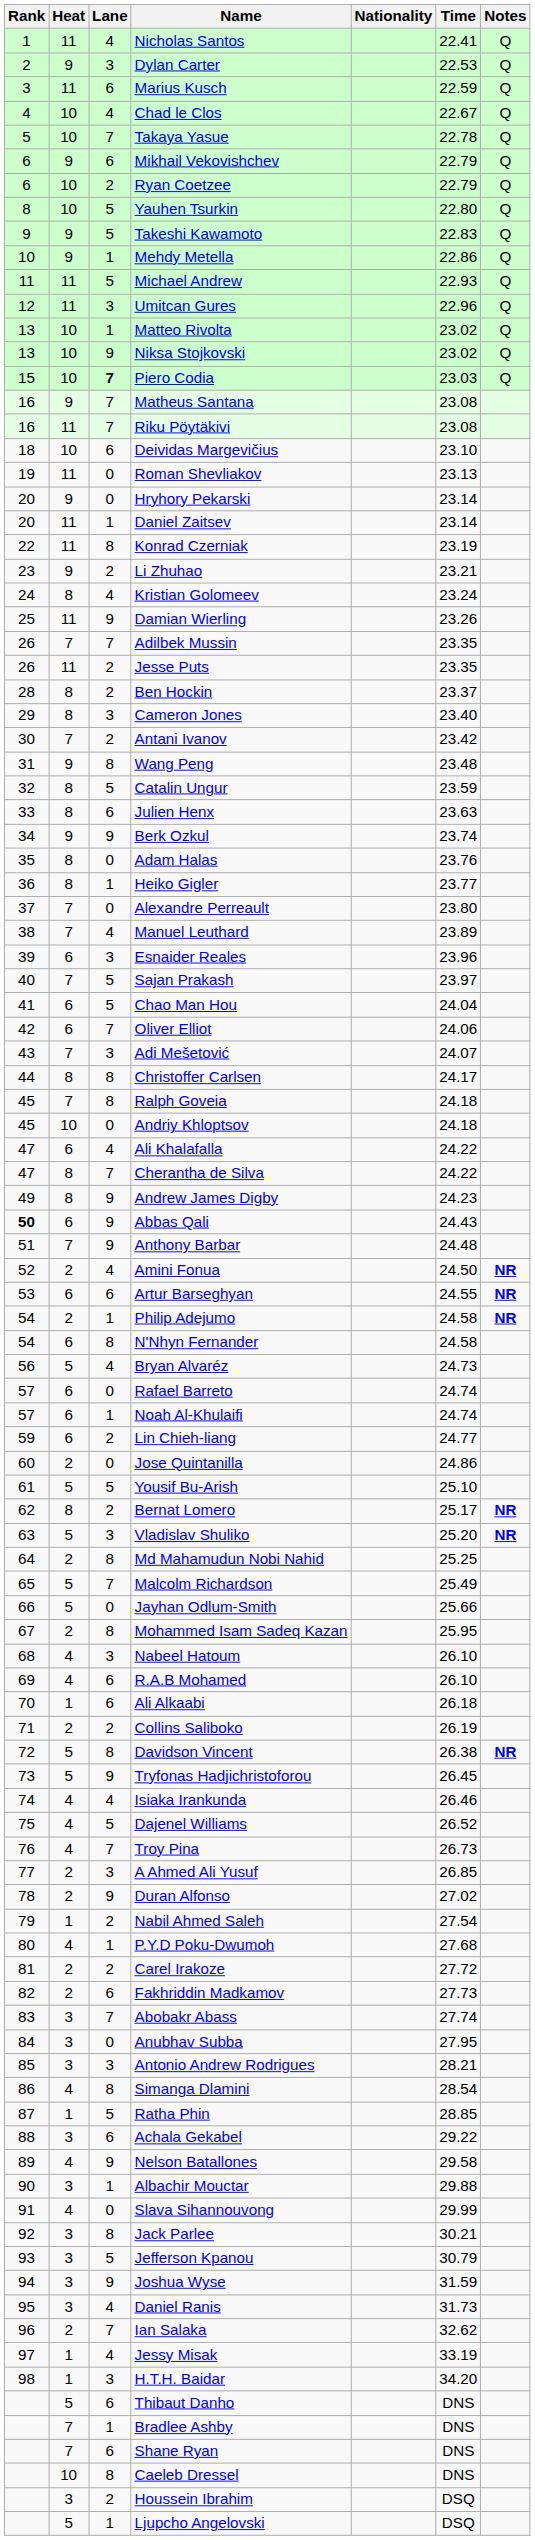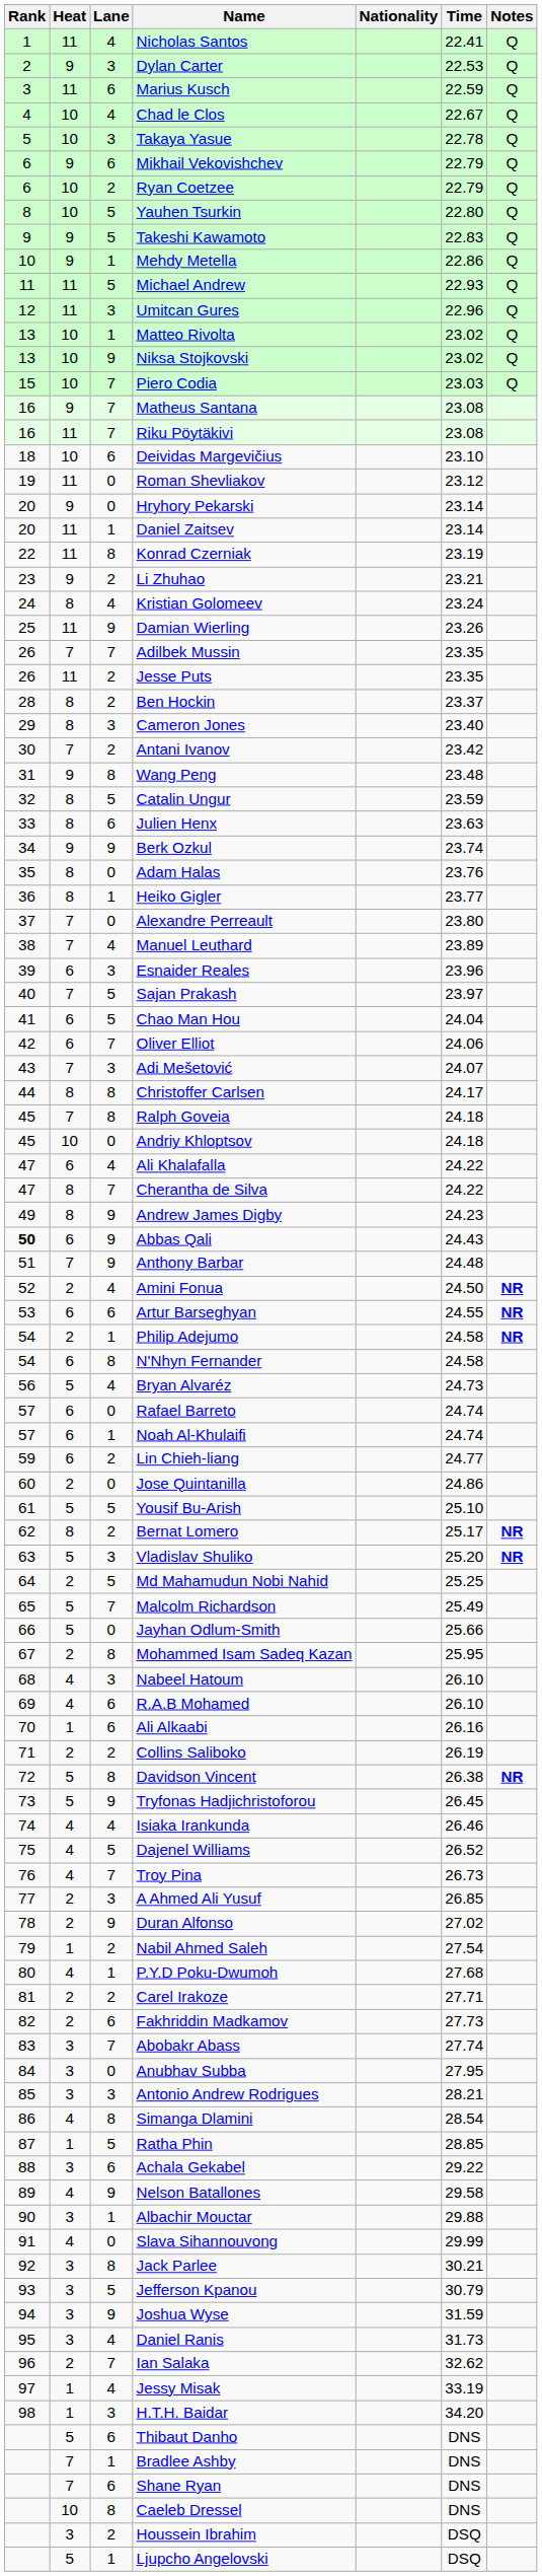 <table class="wikitable sortable" style="text-align:center">
 <tr>
 <th>Rank</th>
 <th>Heat</th>
 <th>Lane</th>
 <th>Name</th>
 <th>Nationality</th>
 <th>Time</th>
 <th>Notes</th>
 </tr>
 <tr bgcolor=ccffcc>
 <td>1</td>
 <td>11</td>
 <td>4</td>
 <td align=left><a href='#'>Nicholas Santos</a></td>
 <td align=left></td>
 <td>22.41</td>
 <td>Q</td>
 </tr>
 <tr bgcolor=ccffcc>
 <td>2</td>
 <td>9</td>
 <td>3</td>
 <td align=left><a href='#'>Dylan Carter</a></td>
 <td align=left></td>
 <td>22.53</td>
 <td>Q</td>
 </tr>
 <tr bgcolor=ccffcc>
 <td>3</td>
 <td>11</td>
 <td>6</td>
 <td align=left><a href='#'>Marius Kusch</a></td>
 <td align=left></td>
 <td>22.59</td>
 <td>Q</td>
 </tr>
 <tr bgcolor=ccffcc>
 <td>4</td>
 <td>10</td>
 <td>4</td>
 <td align=left><a href='#'>Chad le Clos</a></td>
 <td align=left></td>
 <td>22.67</td>
 <td>Q</td>
 </tr>
 <tr bgcolor=ccffcc>
 <td>5</td>
 <td>10</td>
-<td>7</td>
+<td>3</td>
 <td align=left><a href='#'>Takaya Yasue</a></td>
 <td align=left></td>
 <td>22.78</td>
 <td>Q</td>
 </tr>
 <tr bgcolor=ccffcc>
 <td>6</td>
 <td>9</td>
 <td>6</td>
 <td align=left><a href='#'>Mikhail Vekovishchev</a></td>
 <td align=left></td>
 <td>22.79</td>
 <td>Q</td>
 </tr>
 <tr bgcolor=ccffcc>
 <td>6</td>
 <td>10</td>
 <td>2</td>
 <td align=left><a href='#'>Ryan Coetzee</a></td>
 <td align=left></td>
 <td>22.79</td>
 <td>Q</td>
 </tr>
 <tr bgcolor=ccffcc>
 <td>8</td>
 <td>10</td>
 <td>5</td>
 <td align=left><a href='#'>Yauhen Tsurkin</a></td>
 <td align=left></td>
 <td>22.80</td>
 <td>Q</td>
 </tr>
 <tr bgcolor=ccffcc>
 <td>9</td>
 <td>9</td>
 <td>5</td>
 <td align=left><a href='#'>Takeshi Kawamoto</a></td>
 <td align=left></td>
 <td>22.83</td>
 <td>Q</td>
 </tr>
 <tr bgcolor=ccffcc>
 <td>10</td>
 <td>9</td>
 <td>1</td>
 <td align=left><a href='#'>Mehdy Metella</a></td>
 <td align=left></td>
 <td>22.86</td>
 <td>Q</td>
 </tr>
 <tr bgcolor=ccffcc>
 <td>11</td>
 <td>11</td>
 <td>5</td>
 <td align=left><a href='#'>Michael Andrew</a></td>
 <td align=left></td>
 <td>22.93</td>
 <td>Q</td>
 </tr>
 <tr bgcolor=ccffcc>
 <td>12</td>
 <td>11</td>
 <td>3</td>
 <td align=left><a href='#'>Umitcan Gures</a></td>
 <td align=left></td>
 <td>22.96</td>
 <td>Q</td>
 </tr>
 <tr bgcolor=ccffcc>
 <td>13</td>
 <td>10</td>
 <td>1</td>
 <td align=left><a href='#'>Matteo Rivolta</a></td>
 <td align=left></td>
 <td>23.02</td>
 <td>Q</td>
 </tr>
 <tr bgcolor=ccffcc>
 <td>13</td>
 <td>10</td>
 <td>9</td>
 <td align=left><a href='#'>Niksa Stojkovski</a></td>
 <td align=left></td>
 <td>23.02</td>
 <td>Q</td>
 </tr>
 <tr bgcolor=ccffcc>
 <td>15</td>
 <td>10</td>
-<td><strong>7</strong></td>
+<td>7</td>
 <td align=left><a href='#'>Piero Codia</a></td>
 <td align=left></td>
 <td>23.03</td>
 <td>Q</td>
 </tr>
 <tr bgcolor=e5ffe5>
 <td>16</td>
 <td>9</td>
 <td>7</td>
 <td align=left><a href='#'>Matheus Santana</a></td>
 <td align=left></td>
 <td>23.08</td>
 <td></td>
 </tr>
 <tr bgcolor=e5ffe5>
 <td>16</td>
 <td>11</td>
 <td>7</td>
 <td align=left><a href='#'>Riku Pöytäkivi</a></td>
 <td align=left></td>
 <td>23.08</td>
 <td></td>
 </tr>
 <tr>
 <td>18</td>
 <td>10</td>
 <td>6</td>
 <td align=left><a href='#'>Deividas Margevičius</a></td>
 <td align=left></td>
 <td>23.10</td>
 <td></td>
 </tr>
 <tr>
 <td>19</td>
 <td>11</td>
 <td>0</td>
 <td align=left><a href='#'>Roman Shevliakov</a></td>
 <td align=left></td>
-<td>23.13</td>
+<td>23.12</td>
 <td></td>
 </tr>
 <tr>
 <td>20</td>
 <td>9</td>
 <td>0</td>
 <td align=left><a href='#'>Hryhory Pekarski</a></td>
 <td align=left></td>
 <td>23.14</td>
 <td></td>
 </tr>
 <tr>
 <td>20</td>
 <td>11</td>
 <td>1</td>
 <td align=left><a href='#'>Daniel Zaitsev</a></td>
 <td align=left></td>
 <td>23.14</td>
 <td></td>
 </tr>
 <tr>
 <td>22</td>
 <td>11</td>
 <td>8</td>
 <td align=left><a href='#'>Konrad Czerniak</a></td>
 <td align=left></td>
 <td>23.19</td>
 <td></td>
 </tr>
 <tr>
 <td>23</td>
 <td>9</td>
 <td>2</td>
 <td align=left><a href='#'>Li Zhuhao</a></td>
 <td align=left></td>
 <td>23.21</td>
 <td></td>
 </tr>
 <tr>
 <td>24</td>
 <td>8</td>
 <td>4</td>
 <td align=left><a href='#'>Kristian Golomeev</a></td>
 <td align=left></td>
 <td>23.24</td>
 <td></td>
 </tr>
 <tr>
 <td>25</td>
 <td>11</td>
 <td>9</td>
 <td align=left><a href='#'>Damian Wierling</a></td>
 <td align=left></td>
 <td>23.26</td>
 <td></td>
 </tr>
 <tr>
 <td>26</td>
 <td>7</td>
 <td>7</td>
 <td align=left><a href='#'>Adilbek Mussin</a></td>
 <td align=left></td>
 <td>23.35</td>
 <td></td>
 </tr>
 <tr>
 <td>26</td>
 <td>11</td>
 <td>2</td>
 <td align=left><a href='#'>Jesse Puts</a></td>
 <td align=left></td>
 <td>23.35</td>
 <td></td>
 </tr>
 <tr>
 <td>28</td>
 <td>8</td>
 <td>2</td>
 <td align=left><a href='#'>Ben Hockin</a></td>
 <td align=left></td>
 <td>23.37</td>
 <td></td>
 </tr>
 <tr>
 <td>29</td>
 <td>8</td>
 <td>3</td>
 <td align=left><a href='#'>Cameron Jones</a></td>
 <td align=left></td>
 <td>23.40</td>
 <td></td>
 </tr>
 <tr>
 <td>30</td>
 <td>7</td>
 <td>2</td>
 <td align=left><a href='#'>Antani Ivanov</a></td>
 <td align=left></td>
 <td>23.42</td>
 <td></td>
 </tr>
 <tr>
 <td>31</td>
 <td>9</td>
 <td>8</td>
 <td align=left><a href='#'>Wang Peng</a></td>
 <td align=left></td>
 <td>23.48</td>
 <td></td>
 </tr>
 <tr>
 <td>32</td>
 <td>8</td>
 <td>5</td>
 <td align=left><a href='#'>Catalin Ungur</a></td>
 <td align=left></td>
 <td>23.59</td>
 <td></td>
 </tr>
 <tr>
 <td>33</td>
 <td>8</td>
 <td>6</td>
 <td align=left><a href='#'>Julien Henx</a></td>
 <td align=left></td>
 <td>23.63</td>
 <td></td>
 </tr>
 <tr>
 <td>34</td>
 <td>9</td>
 <td>9</td>
 <td align=left><a href='#'>Berk Ozkul</a></td>
 <td align=left></td>
 <td>23.74</td>
 <td></td>
 </tr>
 <tr>
 <td>35</td>
 <td>8</td>
 <td>0</td>
 <td align=left><a href='#'>Adam Halas</a></td>
 <td align=left></td>
 <td>23.76</td>
 <td></td>
 </tr>
 <tr>
 <td>36</td>
 <td>8</td>
 <td>1</td>
 <td align=left><a href='#'>Heiko Gigler</a></td>
 <td align=left></td>
 <td>23.77</td>
 <td></td>
 </tr>
 <tr>
 <td>37</td>
 <td>7</td>
 <td>0</td>
 <td align=left><a href='#'>Alexandre Perreault</a></td>
 <td align=left></td>
 <td>23.80</td>
 <td></td>
 </tr>
 <tr>
 <td>38</td>
 <td>7</td>
 <td>4</td>
 <td align=left><a href='#'>Manuel Leuthard</a></td>
 <td align=left></td>
 <td>23.89</td>
 <td></td>
 </tr>
 <tr>
 <td>39</td>
 <td>6</td>
 <td>3</td>
 <td align=left><a href='#'>Esnaider Reales</a></td>
 <td align=left></td>
 <td>23.96</td>
 <td></td>
 </tr>
 <tr>
 <td>40</td>
 <td>7</td>
 <td>5</td>
 <td align=left><a href='#'>Sajan Prakash</a></td>
 <td align=left></td>
 <td>23.97</td>
 <td></td>
 </tr>
 <tr>
 <td>41</td>
 <td>6</td>
 <td>5</td>
 <td align=left><a href='#'>Chao Man Hou</a></td>
 <td align=left></td>
 <td>24.04</td>
 <td></td>
 </tr>
 <tr>
 <td>42</td>
 <td>6</td>
 <td>7</td>
 <td align=left><a href='#'>Oliver Elliot</a></td>
 <td align=left></td>
 <td>24.06</td>
 <td></td>
 </tr>
 <tr>
 <td>43</td>
 <td>7</td>
 <td>3</td>
 <td align=left><a href='#'>Adi Mešetović</a></td>
 <td align=left></td>
 <td>24.07</td>
 <td></td>
 </tr>
 <tr>
 <td>44</td>
 <td>8</td>
 <td>8</td>
 <td align=left><a href='#'>Christoffer Carlsen</a></td>
 <td align=left></td>
 <td>24.17</td>
 <td></td>
 </tr>
 <tr>
 <td>45</td>
 <td>7</td>
 <td>8</td>
 <td align=left><a href='#'>Ralph Goveia</a></td>
 <td align=left></td>
 <td>24.18</td>
 <td></td>
 </tr>
 <tr>
 <td>45</td>
 <td>10</td>
 <td>0</td>
 <td align=left><a href='#'>Andriy Khloptsov</a></td>
 <td align=left></td>
 <td>24.18</td>
 <td></td>
 </tr>
 <tr>
 <td>47</td>
 <td>6</td>
 <td>4</td>
 <td align=left><a href='#'>Ali Khalafalla</a></td>
 <td align=left></td>
 <td>24.22</td>
 <td></td>
 </tr>
 <tr>
 <td>47</td>
 <td>8</td>
 <td>7</td>
 <td align=left><a href='#'>Cherantha de Silva</a></td>
 <td align=left></td>
 <td>24.22</td>
 <td></td>
 </tr>
 <tr>
 <td>49</td>
 <td>8</td>
 <td>9</td>
 <td align=left><a href='#'>Andrew James Digby</a></td>
 <td align=left></td>
 <td>24.23</td>
 <td></td>
 </tr>
 <tr>
 <td><strong>50</strong></td>
 <td>6</td>
 <td>9</td>
 <td align=left><a href='#'>Abbas Qali</a></td>
 <td align=left></td>
 <td>24.43</td>
 <td></td>
 </tr>
 <tr>
 <td>51</td>
 <td>7</td>
 <td>9</td>
 <td align=left><a href='#'>Anthony Barbar</a></td>
 <td align=left></td>
 <td>24.48</td>
 <td></td>
 </tr>
 <tr>
 <td>52</td>
 <td>2</td>
 <td>4</td>
 <td align=left><a href='#'>Amini Fonua</a></td>
 <td align=left></td>
 <td>24.50</td>
 <td><strong><a href='#'>NR</a></strong></td>
 </tr>
 <tr>
 <td>53</td>
 <td>6</td>
 <td>6</td>
 <td align=left><a href='#'>Artur Barseghyan</a></td>
 <td align=left></td>
 <td>24.55</td>
 <td><strong><a href='#'>NR</a></strong></td>
 </tr>
 <tr>
 <td>54</td>
 <td>2</td>
 <td>1</td>
 <td align=left><a href='#'>Philip Adejumo</a></td>
 <td align=left></td>
 <td>24.58</td>
 <td><strong><a href='#'>NR</a></strong></td>
 </tr>
 <tr>
 <td>54</td>
 <td>6</td>
 <td>8</td>
 <td align=left><a href='#'>N'Nhyn Fernander</a></td>
 <td align=left></td>
 <td>24.58</td>
 <td></td>
 </tr>
 <tr>
 <td>56</td>
 <td>5</td>
 <td>4</td>
 <td align=left><a href='#'>Bryan Alvaréz</a></td>
 <td align=left></td>
 <td>24.73</td>
 <td></td>
 </tr>
 <tr>
 <td>57</td>
 <td>6</td>
 <td>0</td>
 <td align=left><a href='#'>Rafael Barreto</a></td>
 <td align=left></td>
 <td>24.74</td>
 <td></td>
 </tr>
 <tr>
 <td>57</td>
 <td>6</td>
 <td>1</td>
 <td align=left><a href='#'>Noah Al-Khulaifi</a></td>
 <td align=left></td>
 <td>24.74</td>
 <td></td>
 </tr>
 <tr>
 <td>59</td>
 <td>6</td>
 <td>2</td>
 <td align=left><a href='#'>Lin Chieh-liang</a></td>
 <td align=left></td>
 <td>24.77</td>
 <td></td>
 </tr>
 <tr>
 <td>60</td>
 <td>2</td>
 <td>0</td>
 <td align=left><a href='#'>Jose Quintanilla</a></td>
 <td align=left></td>
 <td>24.86</td>
 <td></td>
 </tr>
 <tr>
 <td>61</td>
 <td>5</td>
 <td>5</td>
 <td align=left><a href='#'>Yousif Bu-Arish</a></td>
 <td align=left></td>
 <td>25.10</td>
 <td></td>
 </tr>
 <tr>
 <td>62</td>
 <td>8</td>
 <td>2</td>
 <td align=left><a href='#'>Bernat Lomero</a></td>
 <td align=left></td>
 <td>25.17</td>
 <td><strong><a href='#'>NR</a></strong></td>
 </tr>
 <tr>
 <td>63</td>
 <td>5</td>
 <td>3</td>
 <td align=left><a href='#'>Vladislav Shuliko</a></td>
 <td align=left></td>
 <td>25.20</td>
 <td><strong><a href='#'>NR</a></strong></td>
 </tr>
 <tr>
 <td>64</td>
 <td>2</td>
-<td>8</td>
+<td>5</td>
 <td align=left><a href='#'>Md Mahamudun Nobi Nahid</a></td>
 <td align=left></td>
 <td>25.25</td>
 <td></td>
 </tr>
 <tr>
 <td>65</td>
 <td>5</td>
 <td>7</td>
 <td align=left><a href='#'>Malcolm Richardson</a></td>
 <td align=left></td>
 <td>25.49</td>
 <td></td>
 </tr>
 <tr>
 <td>66</td>
 <td>5</td>
 <td>0</td>
 <td align=left><a href='#'>Jayhan Odlum-Smith</a></td>
 <td align=left></td>
 <td>25.66</td>
 <td></td>
 </tr>
 <tr>
 <td>67</td>
 <td>2</td>
 <td>8</td>
 <td align=left><a href='#'>Mohammed Isam Sadeq Kazan</a></td>
 <td align=left></td>
 <td>25.95</td>
 <td></td>
 </tr>
 <tr>
 <td>68</td>
 <td>4</td>
 <td>3</td>
 <td align=left><a href='#'>Nabeel Hatoum</a></td>
 <td align=left></td>
 <td>26.10</td>
 <td></td>
 </tr>
 <tr>
 <td>69</td>
 <td>4</td>
 <td>6</td>
 <td align=left><a href='#'>R.A.B Mohamed</a></td>
 <td align=left></td>
 <td>26.10</td>
 <td></td>
 </tr>
 <tr>
 <td>70</td>
 <td>1</td>
 <td>6</td>
 <td align=left><a href='#'>Ali Alkaabi</a></td>
 <td align=left></td>
-<td>26.18</td>
+<td>26.16</td>
 <td></td>
 </tr>
 <tr>
 <td>71</td>
 <td>2</td>
 <td>2</td>
 <td align=left><a href='#'>Collins Saliboko</a></td>
 <td align=left></td>
 <td>26.19</td>
 <td></td>
 </tr>
 <tr>
 <td>72</td>
 <td>5</td>
 <td>8</td>
 <td align=left><a href='#'>Davidson Vincent</a></td>
 <td align=left></td>
 <td>26.38</td>
 <td><strong><a href='#'>NR</a></strong></td>
 </tr>
 <tr>
 <td>73</td>
 <td>5</td>
 <td>9</td>
 <td align=left><a href='#'>Tryfonas Hadjichristoforou</a></td>
 <td align=left></td>
 <td>26.45</td>
 <td></td>
 </tr>
 <tr>
 <td>74</td>
 <td>4</td>
 <td>4</td>
 <td align=left><a href='#'>Isiaka Irankunda</a></td>
 <td align=left></td>
 <td>26.46</td>
 <td></td>
 </tr>
 <tr>
 <td>75</td>
 <td>4</td>
 <td>5</td>
 <td align=left><a href='#'>Dajenel Williams</a></td>
 <td align=left></td>
 <td>26.52</td>
 <td></td>
 </tr>
 <tr>
 <td>76</td>
 <td>4</td>
 <td>7</td>
 <td align=left><a href='#'>Troy Pina</a></td>
 <td align=left></td>
 <td>26.73</td>
 <td></td>
 </tr>
 <tr>
 <td>77</td>
 <td>2</td>
 <td>3</td>
 <td align=left><a href='#'>A Ahmed Ali Yusuf</a></td>
 <td align=left></td>
 <td>26.85</td>
 <td></td>
 </tr>
 <tr>
 <td>78</td>
 <td>2</td>
 <td>9</td>
 <td align=left><a href='#'>Duran Alfonso</a></td>
 <td align=left></td>
 <td>27.02</td>
 <td></td>
 </tr>
 <tr>
 <td>79</td>
 <td>1</td>
 <td>2</td>
 <td align=left><a href='#'>Nabil Ahmed Saleh</a></td>
 <td align=left></td>
 <td>27.54</td>
 <td></td>
 </tr>
 <tr>
 <td>80</td>
 <td>4</td>
 <td>1</td>
 <td align=left><a href='#'>P.Y.D Poku-Dwumoh</a></td>
 <td align=left></td>
 <td>27.68</td>
 <td></td>
 </tr>
 <tr>
 <td>81</td>
 <td>2</td>
 <td>2</td>
 <td align=left><a href='#'>Carel Irakoze</a></td>
 <td align=left></td>
-<td>27.72</td>
+<td>27.71</td>
 <td></td>
 </tr>
 <tr>
 <td>82</td>
 <td>2</td>
 <td>6</td>
 <td align=left><a href='#'>Fakhriddin Madkamov</a></td>
 <td align=left></td>
 <td>27.73</td>
 <td></td>
 </tr>
 <tr>
 <td>83</td>
 <td>3</td>
 <td>7</td>
 <td align=left><a href='#'>Abobakr Abass</a></td>
 <td align=left></td>
 <td>27.74</td>
 <td></td>
 </tr>
 <tr>
 <td>84</td>
 <td>3</td>
 <td>0</td>
 <td align=left><a href='#'>Anubhav Subba</a></td>
 <td align=left></td>
 <td>27.95</td>
 <td></td>
 </tr>
 <tr>
 <td>85</td>
 <td>3</td>
 <td>3</td>
 <td align=left><a href='#'>Antonio Andrew Rodrigues</a></td>
 <td align=left></td>
 <td>28.21</td>
 <td></td>
 </tr>
 <tr>
 <td>86</td>
 <td>4</td>
 <td>8</td>
 <td align=left><a href='#'>Simanga Dlamini</a></td>
 <td align=left></td>
 <td>28.54</td>
 <td></td>
 </tr>
 <tr>
 <td>87</td>
 <td>1</td>
 <td>5</td>
 <td align=left><a href='#'>Ratha Phin</a></td>
 <td align=left></td>
 <td>28.85</td>
 <td></td>
 </tr>
 <tr>
 <td>88</td>
 <td>3</td>
 <td>6</td>
 <td align=left><a href='#'>Achala Gekabel</a></td>
 <td align=left></td>
 <td>29.22</td>
 <td></td>
 </tr>
 <tr>
 <td>89</td>
 <td>4</td>
 <td>9</td>
 <td align=left><a href='#'>Nelson Batallones</a></td>
 <td align=left></td>
 <td>29.58</td>
 <td></td>
 </tr>
 <tr>
 <td>90</td>
 <td>3</td>
 <td>1</td>
 <td align=left><a href='#'>Albachir Mouctar</a></td>
 <td align=left></td>
 <td>29.88</td>
 <td></td>
 </tr>
 <tr>
 <td>91</td>
 <td>4</td>
 <td>0</td>
 <td align=left><a href='#'>Slava Sihannouvong</a></td>
 <td align=left></td>
 <td>29.99</td>
 <td></td>
 </tr>
 <tr>
 <td>92</td>
 <td>3</td>
 <td>8</td>
 <td align=left><a href='#'>Jack Parlee</a></td>
 <td align=left></td>
 <td>30.21</td>
 <td></td>
 </tr>
 <tr>
 <td>93</td>
 <td>3</td>
 <td>5</td>
 <td align=left><a href='#'>Jefferson Kpanou</a></td>
 <td align=left></td>
 <td>30.79</td>
 <td></td>
 </tr>
 <tr>
 <td>94</td>
 <td>3</td>
 <td>9</td>
 <td align=left><a href='#'>Joshua Wyse</a></td>
 <td align=left></td>
 <td>31.59</td>
 <td></td>
 </tr>
 <tr>
 <td>95</td>
 <td>3</td>
 <td>4</td>
 <td align=left><a href='#'>Daniel Ranis</a></td>
 <td align=left></td>
 <td>31.73</td>
 <td></td>
 </tr>
 <tr>
 <td>96</td>
 <td>2</td>
 <td>7</td>
 <td align=left><a href='#'>Ian Salaka</a></td>
 <td align=left></td>
 <td>32.62</td>
 <td></td>
 </tr>
 <tr>
 <td>97</td>
 <td>1</td>
 <td>4</td>
 <td align=left><a href='#'>Jessy Misak</a></td>
 <td align=left></td>
 <td>33.19</td>
 <td></td>
 </tr>
 <tr>
 <td>98</td>
 <td>1</td>
 <td>3</td>
 <td align=left><a href='#'>H.T.H. Baidar</a></td>
 <td align=left></td>
 <td>34.20</td>
 <td></td>
 </tr>
 <tr>
 <td></td>
 <td>5</td>
 <td>6</td>
 <td align=left><a href='#'>Thibaut Danho</a></td>
 <td align=left></td>
 <td>DNS</td>
 <td></td>
 </tr>
 <tr>
 <td></td>
 <td>7</td>
 <td>1</td>
 <td align=left><a href='#'>Bradlee Ashby</a></td>
 <td align=left></td>
 <td>DNS</td>
 <td></td>
 </tr>
 <tr>
 <td></td>
 <td>7</td>
 <td>6</td>
 <td align=left><a href='#'>Shane Ryan</a></td>
 <td align=left></td>
 <td>DNS</td>
 <td></td>
 </tr>
 <tr>
 <td></td>
 <td>10</td>
 <td>8</td>
 <td align=left><a href='#'>Caeleb Dressel</a></td>
 <td align=left></td>
 <td>DNS</td>
 <td></td>
 </tr>
 <tr>
 <td></td>
 <td>3</td>
 <td>2</td>
 <td align=left><a href='#'>Houssein Ibrahim</a></td>
 <td align=left></td>
 <td>DSQ</td>
 <td></td>
 </tr>
 <tr>
 <td></td>
 <td>5</td>
 <td>1</td>
 <td align=left><a href='#'>Ljupcho Angelovski</a></td>
 <td align=left></td>
 <td>DSQ</td>
 <td></td>
 </tr>
 </table>
